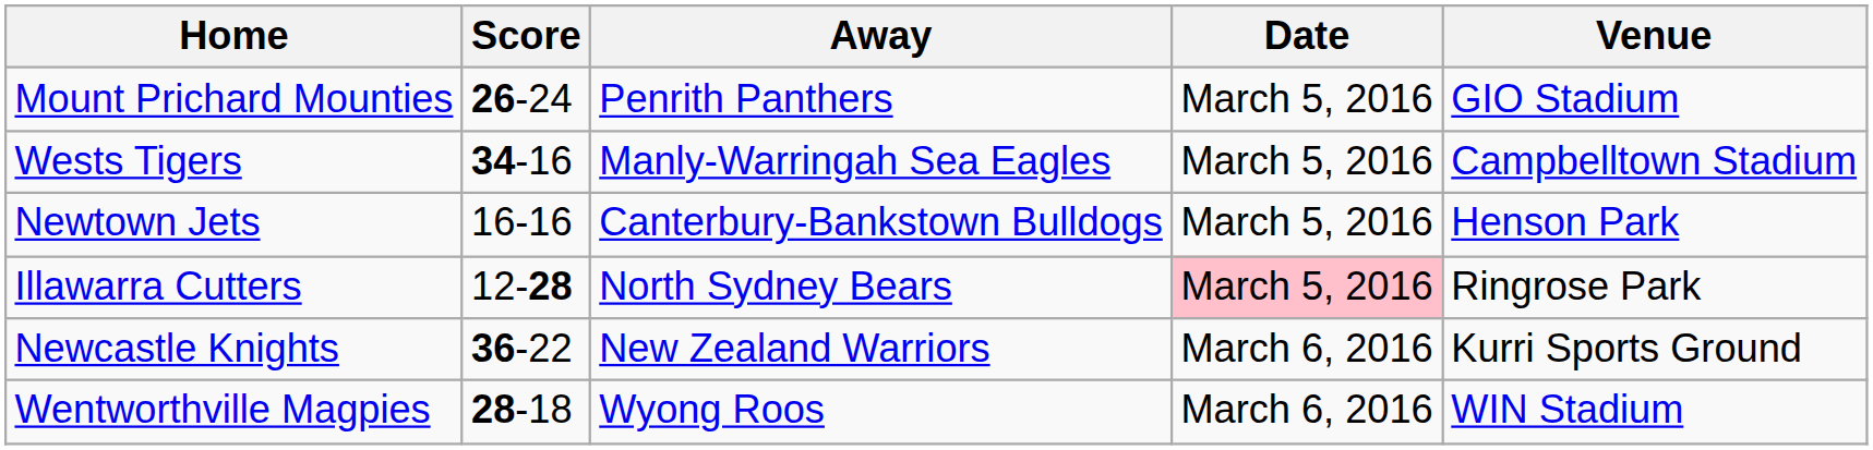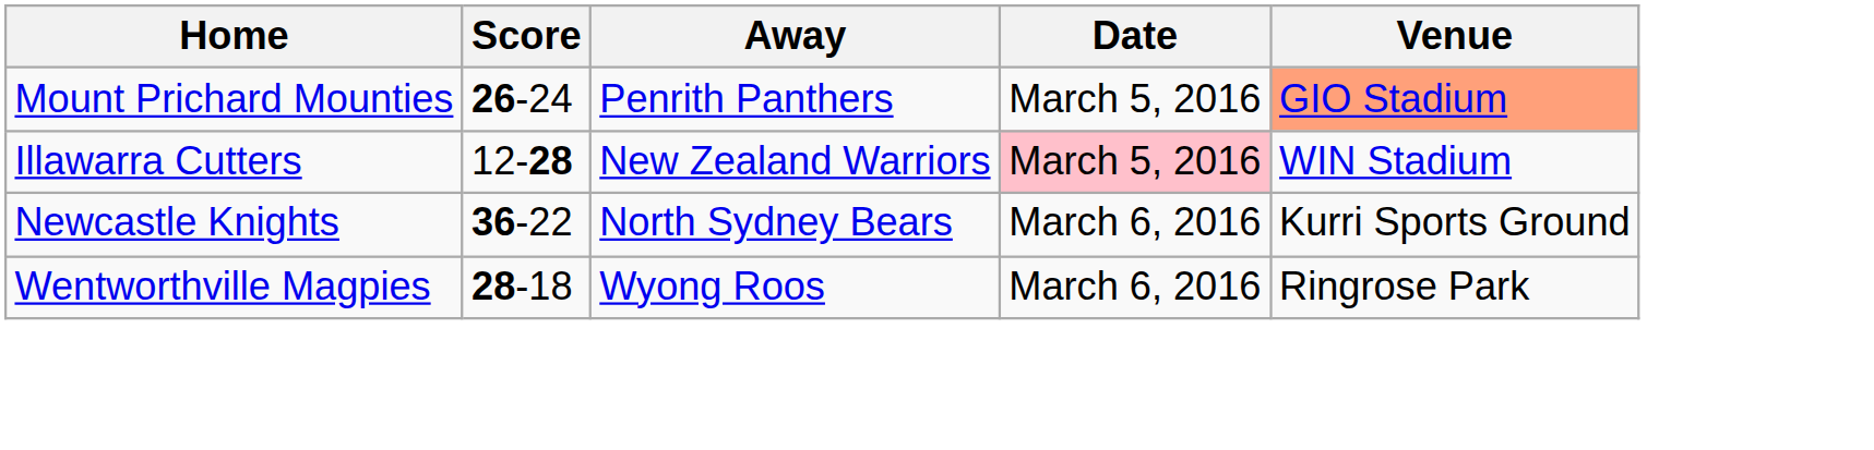 <table class="wikitable">
 <tr>
 <th>Home</th>
 <th>Score</th>
 <th>Away</th>
 <th>Date</th>
 <th>Venue</th>
 </tr>
 <tr>
 <td><a href='#'>Mount Prichard Mounties</a></td>
 <td><strong>26</strong>-24</td>
 <td><a href='#'>Penrith Panthers</a></td>
 <td>March 5, 2016</td>
-<td><a href='#'>GIO Stadium</a></td>
-</tr>
-<tr>
-<td><a href='#'>Wests Tigers</a></td>
-<td><strong>34</strong>-16</td>
-<td><a href='#'>Manly-Warringah Sea Eagles</a></td>
-<td>March 5, 2016</td>
-<td><a href='#'>Campbelltown Stadium</a></td>
-</tr>
-<tr>
-<td><a href='#'>Newtown Jets</a></td>
-<td>16-16</td>
-<td><a href='#'>Canterbury-Bankstown Bulldogs</a></td>
-<td>March 5, 2016</td>
-<td><a href='#'>Henson Park</a></td>
+<td style="background: lightsalmon;"><a href='#'>GIO Stadium</a></td>
 </tr>
 <tr>
 <td><a href='#'>Illawarra Cutters</a></td>
 <td>12-<strong>28</strong></td>
-<td><a href='#'>North Sydney Bears</a></td>
+<td><a href='#'>New Zealand Warriors</a></td>
 <td style="background: pink;">March 5, 2016</td>
-<td>Ringrose Park</td>
+<td><a href='#'>WIN Stadium</a></td>
 </tr>
 <tr>
 <td><a href='#'>Newcastle Knights</a></td>
 <td><strong>36</strong>-22</td>
-<td><a href='#'>New Zealand Warriors</a></td>
+<td><a href='#'>North Sydney Bears</a></td>
 <td>March 6, 2016</td>
 <td>Kurri Sports Ground</td>
 </tr>
 <tr>
 <td><a href='#'>Wentworthville Magpies</a></td>
 <td><strong>28</strong>-18</td>
 <td><a href='#'>Wyong Roos</a></td>
 <td>March 6, 2016</td>
-<td><a href='#'>WIN Stadium</a></td>
+<td>Ringrose Park</td>
 </tr>
 </table>
